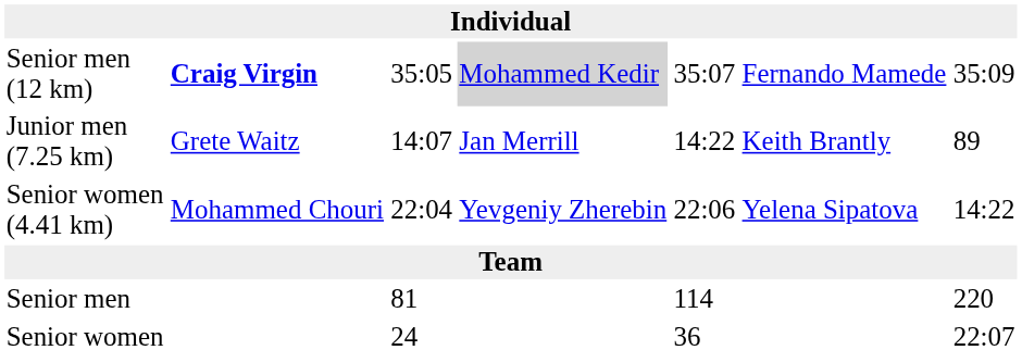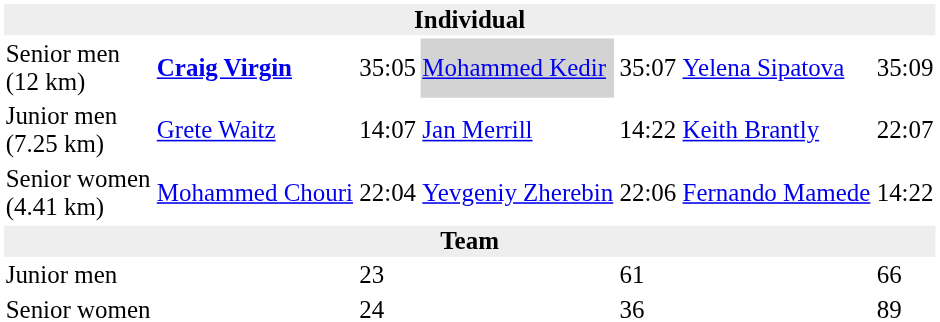 <table>
 <tr>
 <td colspan=7 bgcolor=#eeeeee style=text-align:center;><strong>Individual</strong></td>
 </tr>
 <tr>
 <td>Senior men<br>(12 km)</td>
 <td><strong><a href='#'>Craig Virgin</a><br></strong></td>
 <td>35:05</td>
 <td style="background: lightgrey;"><a href='#'>Mohammed Kedir</a><br></td>
 <td>35:07</td>
-<td><a href='#'>Fernando Mamede</a><br></td>
+<td><a href='#'>Yelena Sipatova</a><br></td>
 <td>35:09</td>
 </tr>
 <tr>
 <td>Junior men<br>(7.25 km)</td>
 <td><a href='#'>Grete Waitz</a><br></td>
 <td>14:07</td>
 <td><a href='#'>Jan Merrill</a><br></td>
 <td>14:22</td>
 <td><a href='#'>Keith Brantly</a><br></td>
-<td>89</td>
+<td>22:07</td>
 </tr>
 <tr>
 <td>Senior women<br>(4.41 km)</td>
 <td><a href='#'>Mohammed Chouri</a><br></td>
 <td>22:04</td>
 <td><a href='#'>Yevgeniy Zherebin</a><br></td>
 <td>22:06</td>
-<td><a href='#'>Yelena Sipatova</a><br></td>
+<td><a href='#'>Fernando Mamede</a><br></td>
 <td>14:22</td>
 </tr>
 <tr>
 <td colspan=7 bgcolor=#eeeeee style=text-align:center;><strong>Team</strong></td>
 </tr>
 <tr>
-<td>Senior men</td>
+<td>Junior men</td>
 <td></td>
-<td>81</td>
+<td>23</td>
 <td></td>
-<td>114</td>
+<td>61</td>
 <td></td>
-<td>220</td>
+<td>66</td>
 </tr>
 <tr>
 <td>Senior women</td>
 <td></td>
 <td>24</td>
 <td></td>
 <td>36</td>
 <td></td>
-<td>22:07</td>
+<td>89</td>
 </tr>
 </table>
